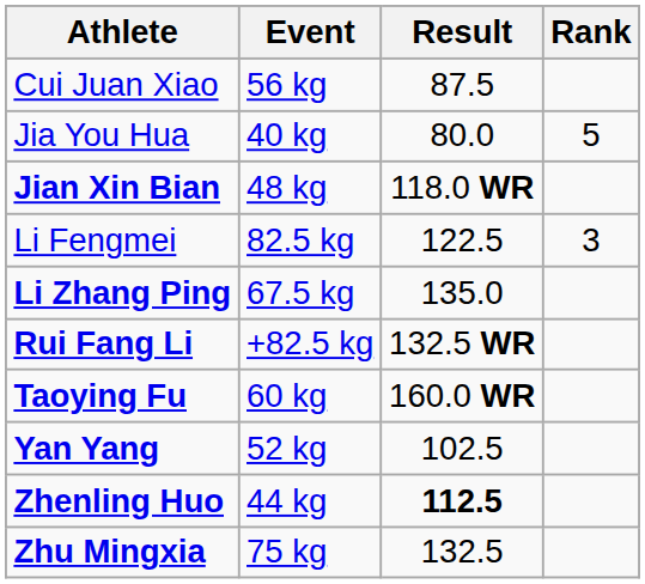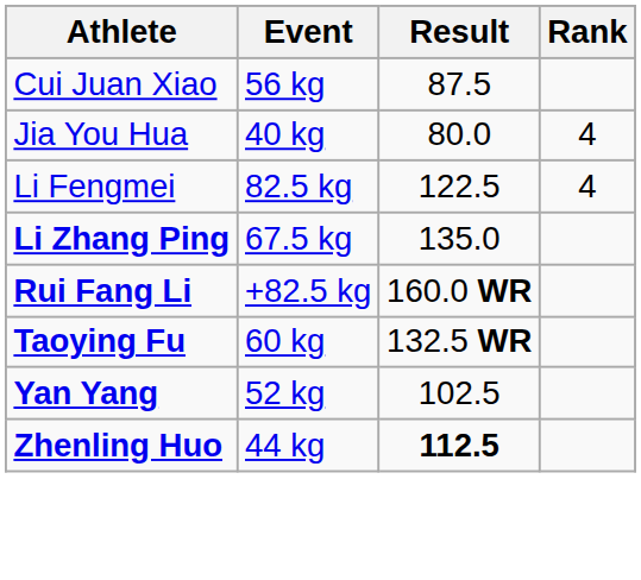 <table class=wikitable style="font-size:90%">
 <tr>
 <th>Athlete</th>
 <th>Event</th>
 <th>Result</th>
 <th>Rank</th>
 </tr>
 <tr>
 <td><a href='#'>Cui Juan Xiao</a></td>
 <td><a href='#'>56 kg</a></td>
 <td style="text-align:center;">87.5</td>
 <td style="text-align:center;"></td>
 </tr>
 <tr>
 <td><a href='#'>Jia You Hua</a></td>
 <td><a href='#'>40 kg</a></td>
 <td style="text-align:center;">80.0</td>
-<td style="text-align:center;">5</td>
-</tr>
-<tr>
-<td><strong><a href='#'>Jian Xin Bian</a></strong></td>
-<td><a href='#'>48 kg</a></td>
-<td style="text-align:center;">118.0 <strong>WR</strong></td>
-<td style="text-align:center;"></td>
+<td style="text-align:center;">4</td>
 </tr>
 <tr>
 <td><a href='#'>Li Fengmei</a></td>
 <td><a href='#'>82.5 kg</a></td>
 <td style="text-align:center;">122.5</td>
-<td style="text-align:center;">3</td>
+<td style="text-align:center;">4</td>
 </tr>
 <tr>
 <td><strong><a href='#'>Li Zhang Ping</a></strong></td>
 <td><a href='#'>67.5 kg</a></td>
 <td style="text-align:center;">135.0</td>
 <td style="text-align:center;"></td>
 </tr>
 <tr>
 <td><strong><a href='#'>Rui Fang Li</a></strong></td>
 <td><a href='#'>+82.5 kg</a></td>
-<td style="text-align:center;">132.5 <strong>WR</strong></td>
+<td style="text-align:center;">160.0 <strong>WR</strong></td>
 <td style="text-align:center;"></td>
 </tr>
 <tr>
 <td><strong><a href='#'>Taoying Fu</a></strong></td>
 <td><a href='#'>60 kg</a></td>
-<td style="text-align:center;">160.0 <strong>WR</strong></td>
+<td style="text-align:center;">132.5 <strong>WR</strong></td>
 <td style="text-align:center;"></td>
 </tr>
 <tr>
 <td><strong><a href='#'>Yan Yang</a></strong></td>
 <td><a href='#'>52 kg</a></td>
 <td style="text-align:center;">102.5</td>
 <td style="text-align:center;"></td>
 </tr>
 <tr>
 <td><strong><a href='#'>Zhenling Huo</a></strong></td>
 <td><a href='#'>44 kg</a></td>
 <td style="text-align:center;"><strong>112.5</strong></td>
 <td style="text-align:center;"></td>
 </tr>
-<tr>
-<td><strong><a href='#'>Zhu Mingxia</a></strong></td>
-<td><a href='#'>75 kg</a></td>
-<td style="text-align:center;">132.5</td>
-<td style="text-align:center;"></td>
-</tr>
 </table>
